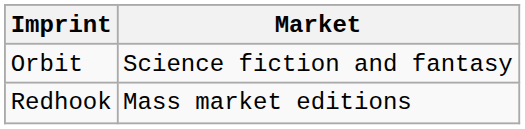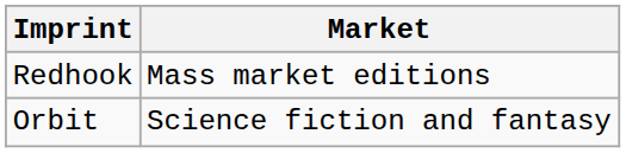 <table class="wikitable">
 <tr>
 <th>Imprint</th>
 <th>Market</th>
 </tr>
 <tr>
+<td>Redhook</td>
+<td>Mass market editions</td>
+</tr>
+<tr>
 <td>Orbit</td>
 <td>Science fiction and fantasy</td>
 </tr>
-<tr>
-<td>Redhook</td>
-<td>Mass market editions</td>
-</tr>
 </table>
